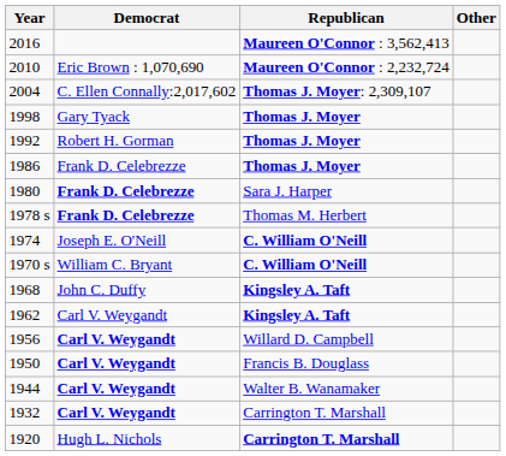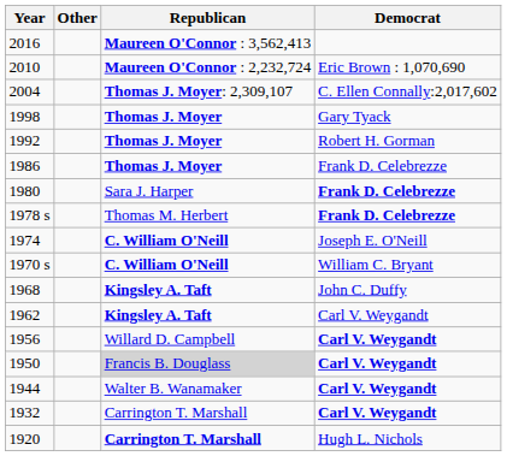 <table class="wikitable">
 <tr>
 <th>Year</th>
+<th>Other</th>
+<th>Republican</th>
 <th>Democrat</th>
-<th>Republican</th>
-<th>Other</th>
 </tr>
 <tr>
 <td>2016</td>
+<td> </td>
+<td><strong><a href='#'>Maureen O'Connor</a></strong> : 3,562,413</td>
 <td></td>
-<td><strong><a href='#'>Maureen O'Connor</a></strong> : 3,562,413</td>
-<td> </td>
 </tr>
 <tr>
 <td>2010</td>
+<td> </td>
+<td><strong><a href='#'>Maureen O'Connor</a></strong> : 2,232,724</td>
 <td><a href='#'>Eric Brown</a> : 1,070,690</td>
-<td><strong><a href='#'>Maureen O'Connor</a></strong> : 2,232,724</td>
-<td> </td>
 </tr>
 <tr>
 <td>2004</td>
+<td> </td>
+<td><strong><a href='#'>Thomas J. Moyer</a></strong>: 2,309,107</td>
 <td><a href='#'>C. Ellen Connally</a>:2,017,602</td>
-<td><strong><a href='#'>Thomas J. Moyer</a></strong>: 2,309,107</td>
-<td> </td>
 </tr>
 <tr>
 <td>1998</td>
+<td> </td>
+<td><strong><a href='#'>Thomas J. Moyer</a></strong></td>
 <td><a href='#'>Gary Tyack</a></td>
-<td><strong><a href='#'>Thomas J. Moyer</a></strong></td>
-<td> </td>
 </tr>
 <tr>
 <td>1992</td>
+<td> </td>
+<td><strong><a href='#'>Thomas J. Moyer</a></strong></td>
 <td><a href='#'>Robert H. Gorman</a></td>
-<td><strong><a href='#'>Thomas J. Moyer</a></strong></td>
-<td> </td>
 </tr>
 <tr>
 <td>1986</td>
+<td> </td>
+<td><strong><a href='#'>Thomas J. Moyer</a></strong></td>
 <td><a href='#'>Frank D. Celebrezze</a></td>
-<td><strong><a href='#'>Thomas J. Moyer</a></strong></td>
-<td> </td>
 </tr>
 <tr>
 <td>1980</td>
+<td> </td>
+<td><a href='#'>Sara J. Harper</a></td>
 <td><strong><a href='#'>Frank D. Celebrezze</a></strong></td>
-<td><a href='#'>Sara J. Harper</a></td>
-<td> </td>
 </tr>
 <tr>
 <td>1978 s</td>
+<td> </td>
+<td><a href='#'>Thomas M. Herbert</a></td>
 <td><strong><a href='#'>Frank D. Celebrezze</a></strong></td>
-<td><a href='#'>Thomas M. Herbert</a></td>
-<td> </td>
 </tr>
 <tr>
 <td>1974</td>
+<td> </td>
+<td><strong><a href='#'>C. William O'Neill</a></strong></td>
 <td><a href='#'>Joseph E. O'Neill</a></td>
-<td><strong><a href='#'>C. William O'Neill</a></strong></td>
-<td> </td>
 </tr>
 <tr>
 <td>1970 s</td>
+<td> </td>
+<td><strong><a href='#'>C. William O'Neill</a></strong></td>
 <td><a href='#'>William C. Bryant</a></td>
-<td><strong><a href='#'>C. William O'Neill</a></strong></td>
-<td> </td>
 </tr>
 <tr>
 <td>1968</td>
+<td> </td>
+<td><strong><a href='#'>Kingsley A. Taft</a></strong></td>
 <td><a href='#'>John C. Duffy</a></td>
-<td><strong><a href='#'>Kingsley A. Taft</a></strong></td>
-<td> </td>
 </tr>
 <tr>
 <td>1962</td>
+<td> </td>
+<td><strong><a href='#'>Kingsley A. Taft</a></strong></td>
 <td><a href='#'>Carl V. Weygandt</a></td>
-<td><strong><a href='#'>Kingsley A. Taft</a></strong></td>
-<td> </td>
 </tr>
 <tr>
 <td>1956</td>
+<td> </td>
+<td><a href='#'>Willard D. Campbell</a></td>
 <td><strong><a href='#'>Carl V. Weygandt</a></strong></td>
-<td><a href='#'>Willard D. Campbell</a></td>
-<td> </td>
 </tr>
 <tr>
 <td>1950</td>
+<td> </td>
+<td style="background: lightgrey;"><a href='#'>Francis B. Douglass</a></td>
 <td><strong><a href='#'>Carl V. Weygandt</a></strong></td>
-<td><a href='#'>Francis B. Douglass</a></td>
-<td> </td>
 </tr>
 <tr>
 <td>1944</td>
+<td> </td>
+<td><a href='#'>Walter B. Wanamaker</a></td>
 <td><strong><a href='#'>Carl V. Weygandt</a></strong></td>
-<td><a href='#'>Walter B. Wanamaker</a></td>
-<td> </td>
 </tr>
 <tr>
 <td>1932</td>
+<td> </td>
+<td><a href='#'>Carrington T. Marshall</a></td>
 <td><strong><a href='#'>Carl V. Weygandt</a></strong></td>
-<td><a href='#'>Carrington T. Marshall</a></td>
-<td> </td>
 </tr>
 <tr>
 <td>1920</td>
+<td> </td>
+<td><strong><a href='#'>Carrington T. Marshall</a></strong></td>
 <td><a href='#'>Hugh L. Nichols</a></td>
-<td><strong><a href='#'>Carrington T. Marshall</a></strong></td>
-<td> </td>
 </tr>
 </table>
